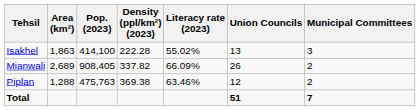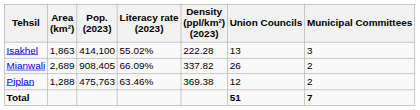 <table class="wikitable sortable static-row-numbers static-row-header-hash">
 <tr>
 <th>Tehsil</th>
 <th>Area<br>(km²)</th>
 <th>Pop.<br>(2023)</th>
+<th>Literacy rate<br>(2023)</th>
 <th>Density<br>(ppl/km²)<br>(2023)</th>
-<th>Literacy rate<br>(2023)</th>
 <th>Union Councils</th>
 <th>Municipal Committees</th>
 </tr>
 <tr>
 <td><a href='#'>Isakhel</a></td>
 <td>1,863</td>
 <td>414,100</td>
+<td>55.02%</td>
 <td>222.28</td>
-<td>55.02%</td>
 <td>13</td>
 <td>3</td>
 </tr>
 <tr>
 <td><a href='#'>Mianwali</a></td>
 <td>2,689</td>
 <td>908,405</td>
+<td>66.09%</td>
 <td>337.82</td>
-<td>66.09%</td>
 <td>26</td>
 <td>2</td>
 </tr>
 <tr>
 <td><a href='#'>Piplan</a></td>
 <td>1,288</td>
 <td>475,763</td>
+<td>63.46%</td>
 <td>369.38</td>
-<td>63.46%</td>
 <td>12</td>
 <td>2</td>
 </tr>
 <tr>
 <td><strong>Total</strong></td>
 <td></td>
 <td></td>
 <td></td>
 <td></td>
 <td><strong>51</strong></td>
 <td><strong>7</strong></td>
 </tr>
 </table>
